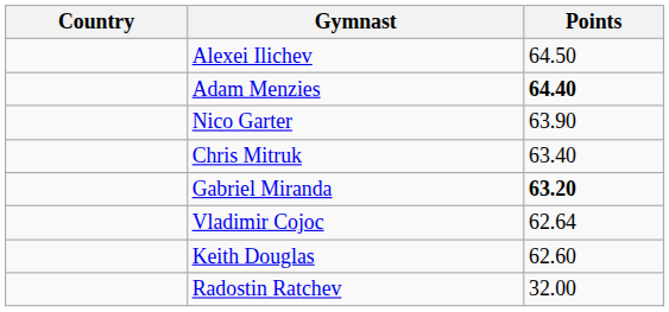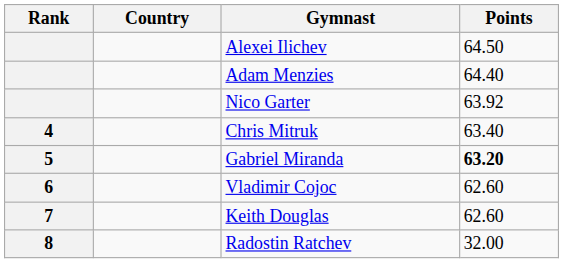 <table class="wikitable" width=500>
 <tr bgcolor="#efefef">
+<th>Rank</th>
 <th>Country</th>
 <th>Gymnast</th>
 <th>Points</th>
 </tr>
 <tr>
+<th></th>
 <td></td>
 <td><a href='#'>Alexei Ilichev</a></td>
 <td>64.50</td>
 </tr>
 <tr>
+<th></th>
 <td></td>
 <td><a href='#'>Adam Menzies</a></td>
-<td><strong>64.40</strong></td>
+<td>64.40</td>
 </tr>
 <tr>
+<th></th>
 <td></td>
 <td><a href='#'>Nico Garter</a></td>
-<td>63.90</td>
+<td>63.92</td>
 </tr>
 <tr>
+<th>4</th>
 <td></td>
 <td><a href='#'>Chris Mitruk</a></td>
 <td>63.40</td>
 </tr>
 <tr>
+<th>5</th>
 <td></td>
 <td><a href='#'>Gabriel Miranda</a></td>
 <td><strong>63.20</strong></td>
 </tr>
 <tr>
+<th>6</th>
 <td></td>
 <td><a href='#'>Vladimir Cojoc</a></td>
-<td>62.64</td>
+<td>62.60</td>
 </tr>
 <tr>
+<th>7</th>
 <td></td>
 <td><a href='#'>Keith Douglas</a></td>
 <td>62.60</td>
 </tr>
 <tr>
+<th>8</th>
 <td></td>
 <td><a href='#'>Radostin Ratchev</a></td>
 <td>32.00</td>
 </tr>
 </table>
